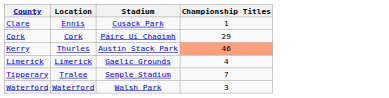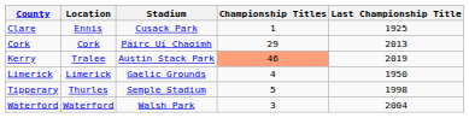 <table class="wikitable sortable" style="text-align:center">
 <tr>
 <th><a href='#'>County</a></th>
 <th>Location</th>
 <th>Stadium</th>
 <th>Championship Titles</th>
+<th>Last Championship Title</th>
 </tr>
 <tr>
 <td style="text-align:left"> <a href='#'>Clare</a></td>
 <td><a href='#'>Ennis</a></td>
 <td><a href='#'>Cusack Park</a></td>
 <td>1</td>
+<td>1925</td>
 </tr>
 <tr>
 <td style="text-align:left"> <a href='#'>Cork</a></td>
 <td><a href='#'>Cork</a></td>
 <td><a href='#'>Páirc Uí Chaoimh</a></td>
 <td>29</td>
+<td>2013</td>
 </tr>
 <tr>
 <td style="text-align:left"> <a href='#'>Kerry</a></td>
-<td><a href='#'>Thurles</a></td>
+<td><a href='#'>Tralee</a></td>
 <td><a href='#'>Austin Stack Park</a></td>
 <td style="background: lightsalmon;">46</td>
+<td>2019</td>
 </tr>
 <tr>
 <td style="text-align:left"> <a href='#'>Limerick</a></td>
 <td><a href='#'>Limerick</a></td>
 <td><a href='#'>Gaelic Grounds</a></td>
 <td>4</td>
+<td>1950</td>
 </tr>
 <tr>
 <td style="text-align:left"> <a href='#'>Tipperary</a></td>
-<td><a href='#'>Tralee</a></td>
+<td><a href='#'>Thurles</a></td>
 <td><a href='#'>Semple Stadium</a></td>
-<td>7</td>
+<td>5</td>
+<td>1998</td>
 </tr>
 <tr>
 <td style="text-align:left"> <a href='#'>Waterford</a></td>
 <td><a href='#'>Waterford</a></td>
 <td><a href='#'>Walsh Park</a></td>
 <td>3</td>
+<td>2004</td>
 </tr>
 </table>
